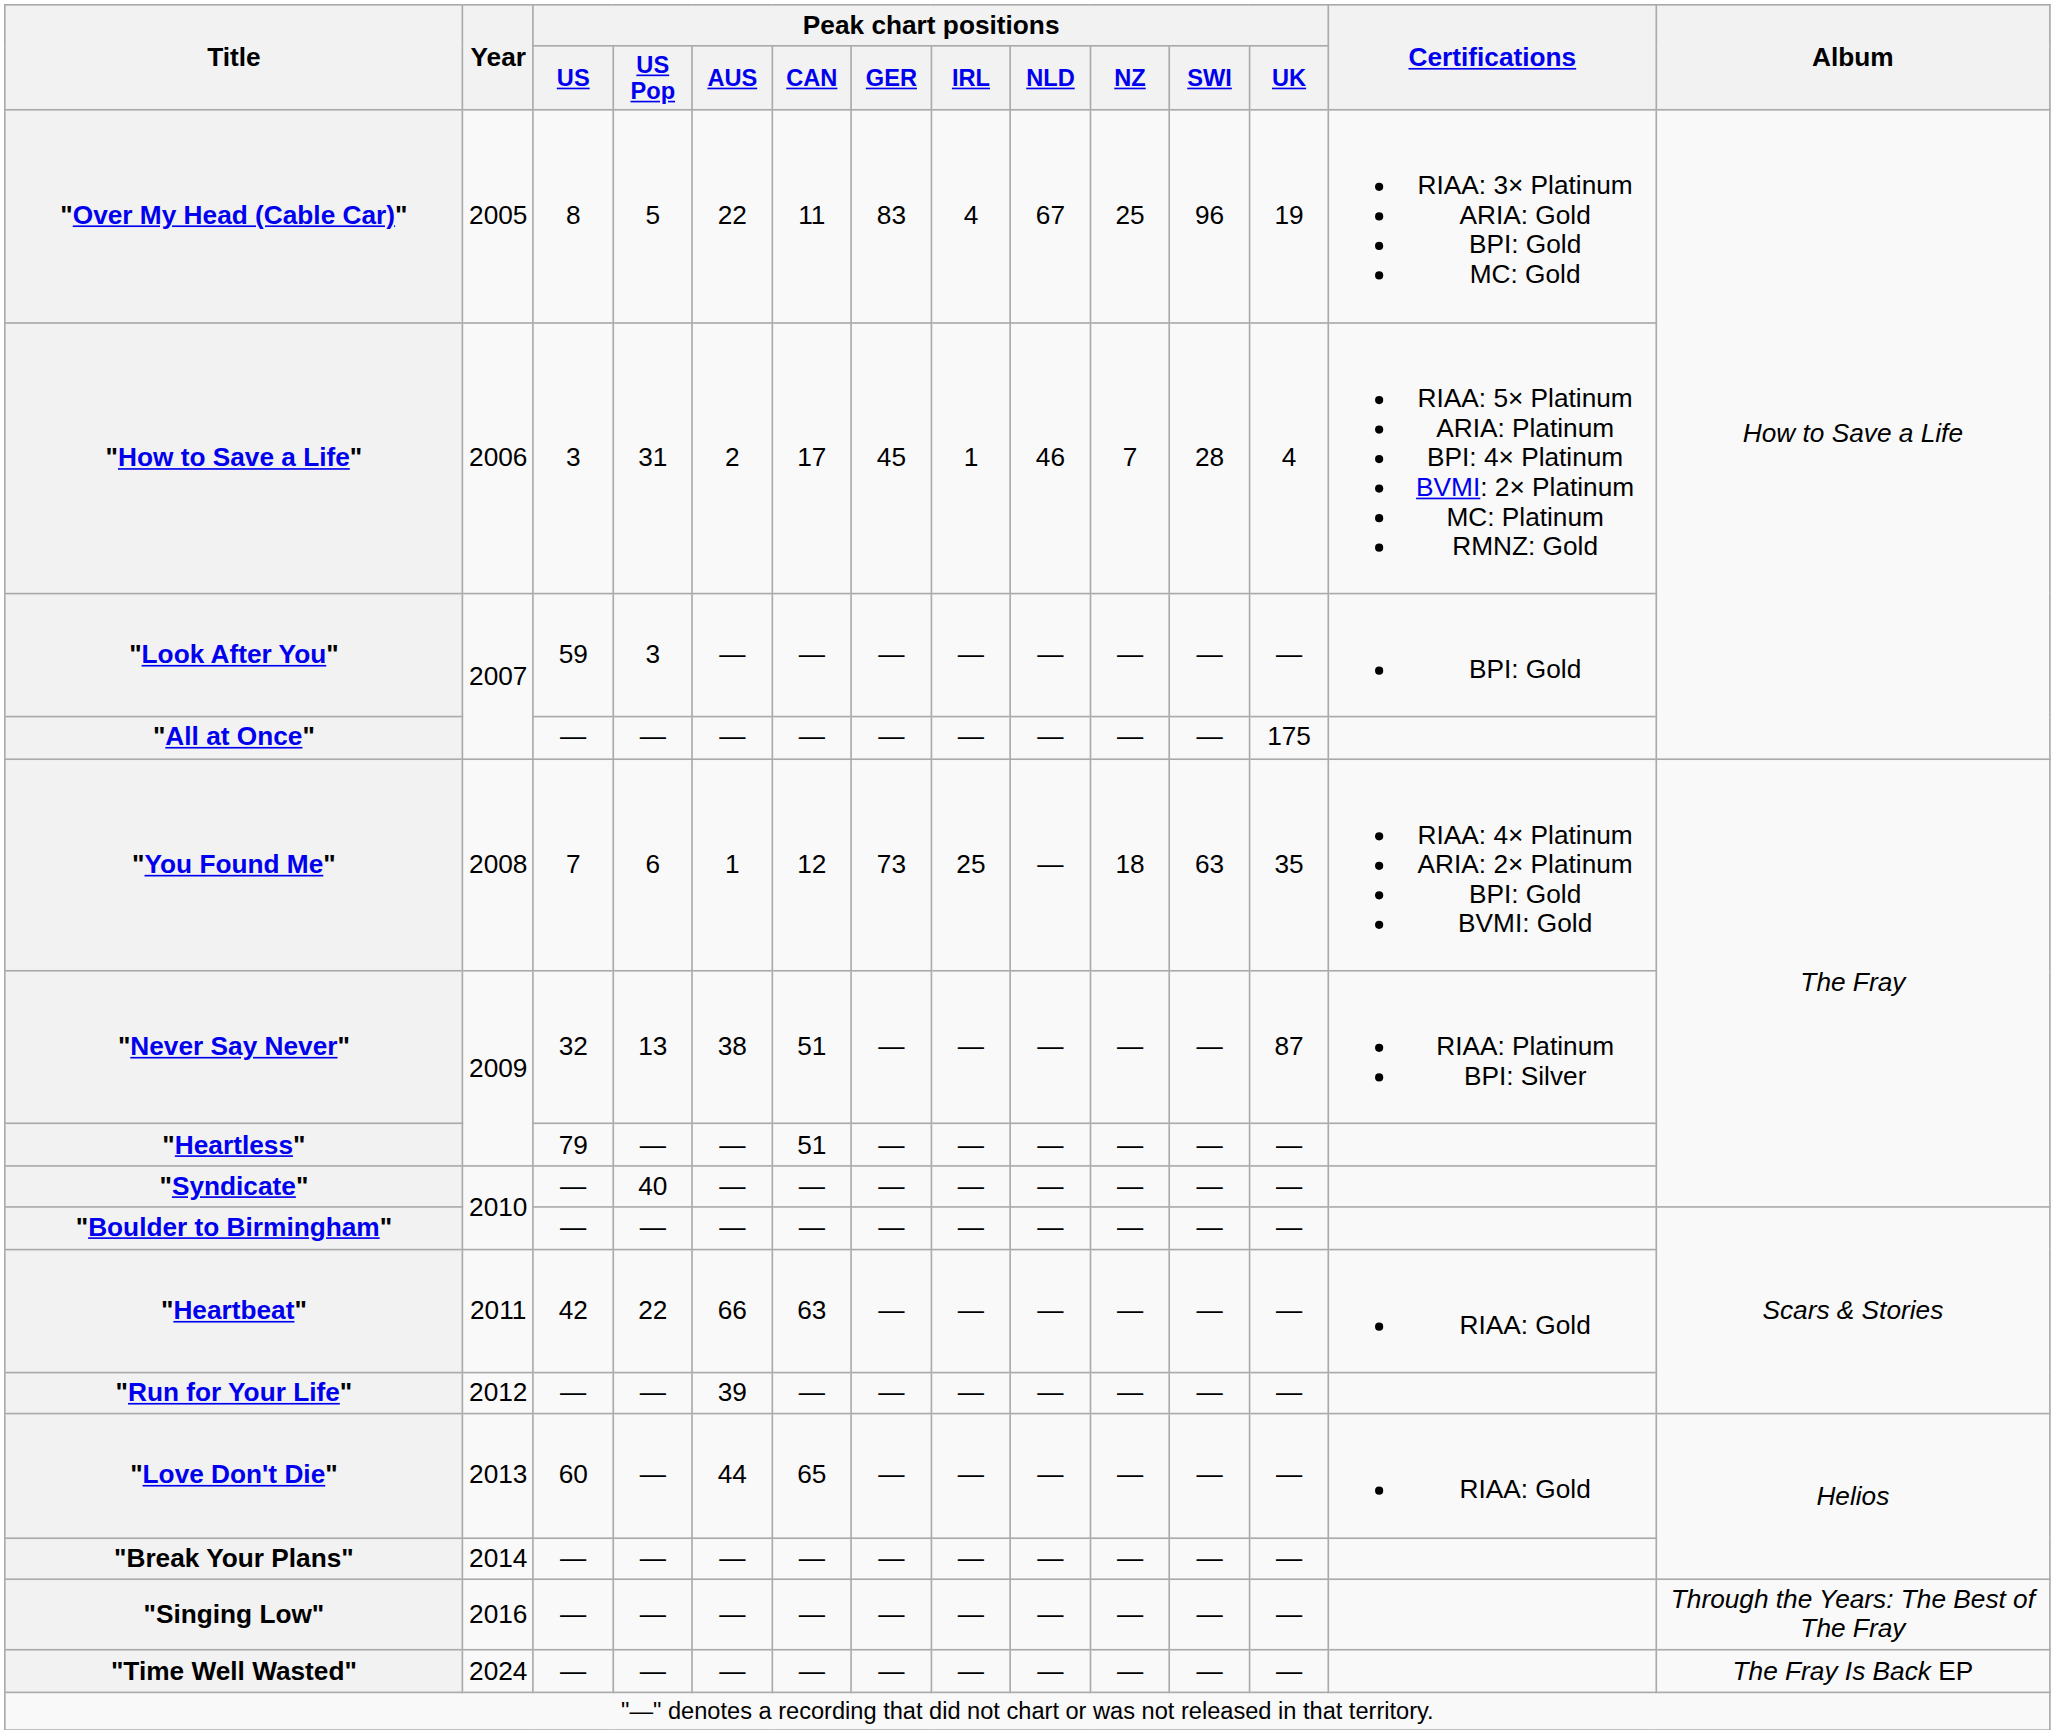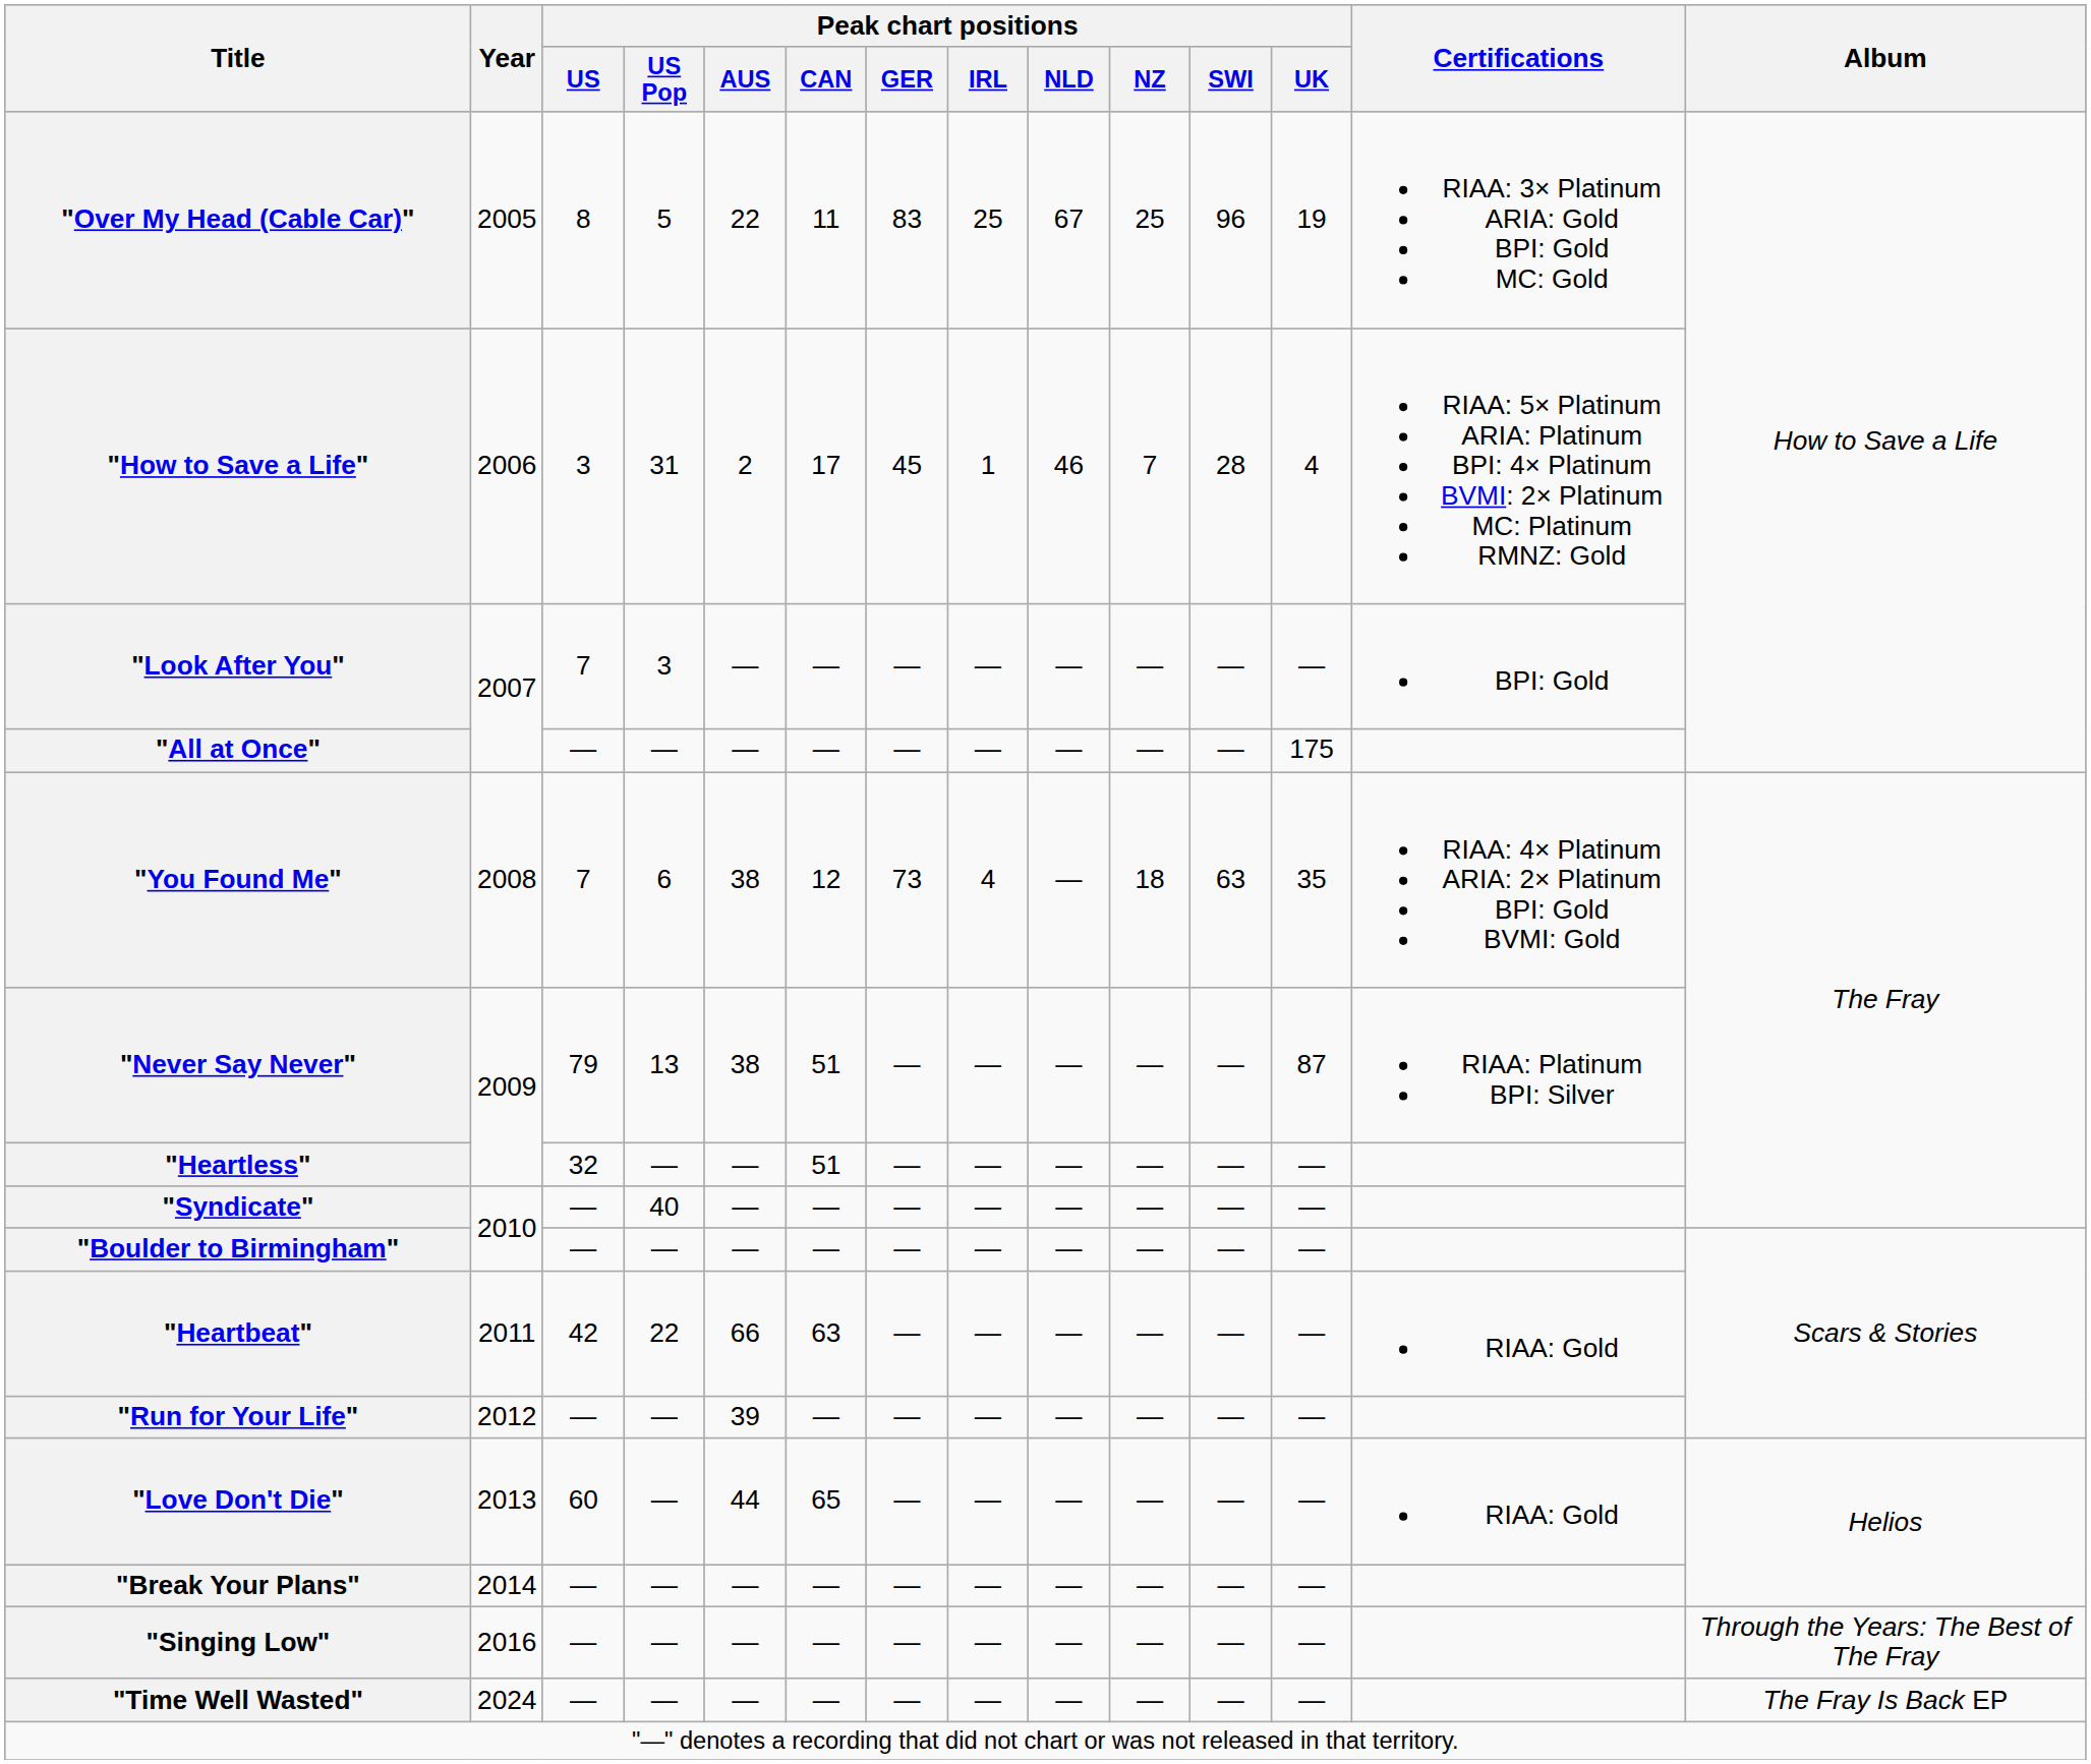 <table class="wikitable plainrowheaders" style="text-align:center;">
 <tr>
 <th scope="col" rowspan="2" style="width:17em;">Title</th>
 <th scope="col" rowspan="2">Year</th>
 <th scope="col" colspan="10">Peak chart positions</th>
 <th scope="col" rowspan="2" style="width:12em;"><a href='#'>Certifications</a></th>
 <th scope="col" rowspan="2">Album</th>
 </tr>
 <tr>
 <th scope="col" style="width:2.9em;font-size:90%;"><a href='#'>US</a><br></th>
 <th scope="col" style="width:2.9em;font-size:90%;"><a href='#'>US<br>Pop</a><br></th>
 <th scope="col" style="width:2.9em;font-size:90%;"><a href='#'>AUS</a><br></th>
 <th scope="col" style="width:2.9em;font-size:90%;"><a href='#'>CAN</a><br></th>
 <th scope="col" style="width:2.9em;font-size:90%;"><a href='#'>GER</a><br></th>
 <th scope="col" style="width:2.9em;font-size:90%;"><a href='#'>IRL</a><br></th>
 <th scope="col" style="width:2.9em;font-size:90%;"><a href='#'>NLD</a><br></th>
 <th scope="col" style="width:2.9em;font-size:90%;"><a href='#'>NZ</a><br></th>
 <th scope="col" style="width:2.9em;font-size:90%;"><a href='#'>SWI</a><br></th>
 <th scope="col" style="width:2.9em;font-size:90%;"><a href='#'>UK</a><br></th>
 </tr>
 <tr>
 <th scope="row">"<a href='#'>Over My Head (Cable Car)</a>"</th>
 <td rowspan="1">2005</td>
 <td>8</td>
 <td>5</td>
 <td>22</td>
 <td>11</td>
 <td>83</td>
-<td>4</td>
+<td>25</td>
 <td>67</td>
 <td>25</td>
 <td>96</td>
 <td>19</td>
 <td><br><ul><li>RIAA: 3× Platinum</li><li>ARIA: Gold</li><li>BPI: Gold</li><li>MC: Gold</li></ul></td>
 <td rowspan="4"><em>How to Save a Life</em></td>
 </tr>
 <tr>
 <th scope="row">"<a href='#'>How to Save a Life</a>"</th>
 <td>2006</td>
 <td>3</td>
 <td>31</td>
 <td>2</td>
 <td>17</td>
 <td>45</td>
 <td>1</td>
 <td>46</td>
 <td>7</td>
 <td>28</td>
 <td>4</td>
 <td><br><ul><li>RIAA: 5× Platinum</li><li>ARIA: Platinum</li><li>BPI: 4× Platinum</li><li><a href='#'>BVMI</a>: 2× Platinum</li><li>MC: Platinum</li><li>RMNZ: Gold</li></ul></td>
 </tr>
 <tr>
 <th scope="row">"<a href='#'>Look After You</a>"</th>
 <td rowspan="2">2007</td>
-<td>59</td>
+<td>7</td>
 <td>3</td>
 <td>—</td>
 <td>—</td>
 <td>—</td>
 <td>—</td>
 <td>—</td>
 <td>—</td>
 <td>—</td>
 <td>—</td>
 <td><br><ul><li>BPI: Gold</li></ul></td>
 </tr>
 <tr>
 <th scope="row">"<a href='#'>All at Once</a>"</th>
 <td>—</td>
 <td>—</td>
 <td>—</td>
 <td>—</td>
 <td>—</td>
 <td>—</td>
 <td>—</td>
 <td>—</td>
 <td>—</td>
 <td>175</td>
 <td></td>
 </tr>
 <tr>
 <th scope="row">"<a href='#'>You Found Me</a>"</th>
 <td>2008</td>
 <td>7</td>
 <td>6</td>
-<td>1</td>
+<td>38</td>
 <td>12</td>
 <td>73</td>
-<td>25</td>
+<td>4</td>
 <td>—</td>
 <td>18</td>
 <td>63</td>
 <td>35</td>
 <td><br><ul><li>RIAA: 4× Platinum</li><li>ARIA: 2× Platinum</li><li>BPI: Gold</li><li>BVMI: Gold</li></ul></td>
 <td rowspan="4"><em>The Fray</em></td>
 </tr>
 <tr>
 <th scope="row">"<a href='#'>Never Say Never</a>"</th>
 <td rowspan="2">2009</td>
-<td>32</td>
+<td>79</td>
 <td>13</td>
 <td>38</td>
 <td>51</td>
 <td>—</td>
 <td>—</td>
 <td>—</td>
 <td>—</td>
 <td>—</td>
 <td>87</td>
 <td><br><ul><li>RIAA: Platinum</li><li>BPI: Silver</li></ul></td>
 </tr>
 <tr>
 <th scope="row">"<a href='#'>Heartless</a>"</th>
-<td>79</td>
+<td>32</td>
 <td>—</td>
 <td>—</td>
 <td>51</td>
 <td>—</td>
 <td>—</td>
 <td>—</td>
 <td>—</td>
 <td>—</td>
 <td>—</td>
 <td></td>
 </tr>
 <tr>
 <th scope="row">"<a href='#'>Syndicate</a>"</th>
 <td rowspan="2">2010</td>
 <td>—</td>
 <td>40</td>
 <td>—</td>
 <td>—</td>
 <td>—</td>
 <td>—</td>
 <td>—</td>
 <td>—</td>
 <td>—</td>
 <td>—</td>
 <td></td>
 </tr>
 <tr>
 <th scope="row">"<a href='#'>Boulder to Birmingham</a>"<br></th>
 <td>—</td>
 <td>—</td>
 <td>—</td>
 <td>—</td>
 <td>—</td>
 <td>—</td>
 <td>—</td>
 <td>—</td>
 <td>—</td>
 <td>—</td>
 <td></td>
 <td rowspan="3"><em>Scars & Stories</em></td>
 </tr>
 <tr>
 <th scope="row">"<a href='#'>Heartbeat</a>"</th>
 <td>2011</td>
 <td>42</td>
 <td>22</td>
 <td>66</td>
 <td>63</td>
 <td>—</td>
 <td>—</td>
 <td>—</td>
 <td>—</td>
 <td>—</td>
 <td>—</td>
 <td><br><ul><li>RIAA: Gold</li></ul></td>
 </tr>
 <tr>
 <th scope="row">"<a href='#'>Run for Your Life</a>"</th>
 <td>2012</td>
 <td>—</td>
 <td>—</td>
 <td>39</td>
 <td>—</td>
 <td>—</td>
 <td>—</td>
 <td>—</td>
 <td>—</td>
 <td>—</td>
 <td>—</td>
 <td></td>
 </tr>
 <tr>
 <th scope="row">"<a href='#'>Love Don't Die</a>"</th>
 <td>2013</td>
 <td>60</td>
 <td>—</td>
 <td>44</td>
 <td>65</td>
 <td>—</td>
 <td>—</td>
 <td>—</td>
 <td>—</td>
 <td>—</td>
 <td>—</td>
 <td><br><ul><li>RIAA: Gold</li></ul></td>
 <td rowspan="2"><em>Helios</em></td>
 </tr>
 <tr>
 <th scope="row">"Break Your Plans"</th>
 <td>2014</td>
 <td>—</td>
 <td>—</td>
 <td>—</td>
 <td>—</td>
 <td>—</td>
 <td>—</td>
 <td>—</td>
 <td>—</td>
 <td>—</td>
 <td>—</td>
 <td></td>
 </tr>
 <tr>
 <th scope="row">"Singing Low"</th>
 <td>2016</td>
 <td>—</td>
 <td>—</td>
 <td>—</td>
 <td>—</td>
 <td>—</td>
 <td>—</td>
 <td>—</td>
 <td>—</td>
 <td>—</td>
 <td>—</td>
 <td></td>
 <td><em>Through the Years: The Best of The Fray</em></td>
 </tr>
 <tr>
 <th scope="row">"Time Well Wasted"</th>
 <td>2024</td>
 <td>—</td>
 <td>—</td>
 <td>—</td>
 <td>—</td>
 <td>—</td>
 <td>—</td>
 <td>—</td>
 <td>—</td>
 <td>—</td>
 <td>—</td>
 <td></td>
 <td><em>The Fray Is Back</em> EP</td>
 </tr>
 <tr>
 <td colspan="15" style="font-size:90%">"—" denotes a recording that did not chart or was not released in that territory.</td>
 </tr>
 </table>
